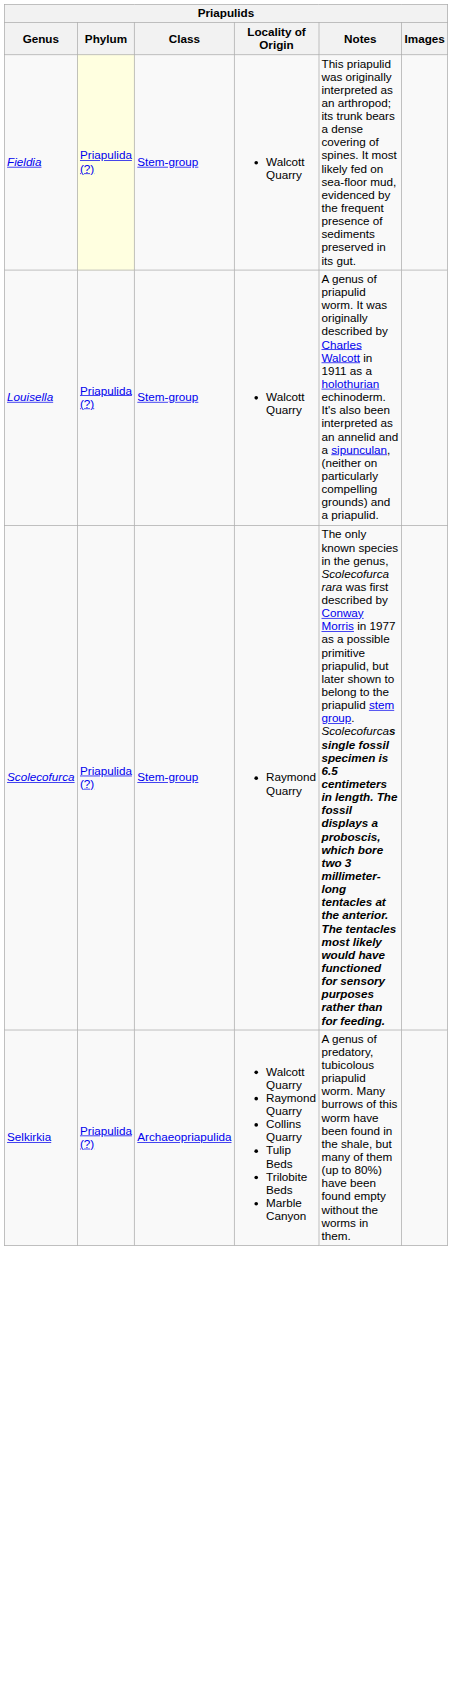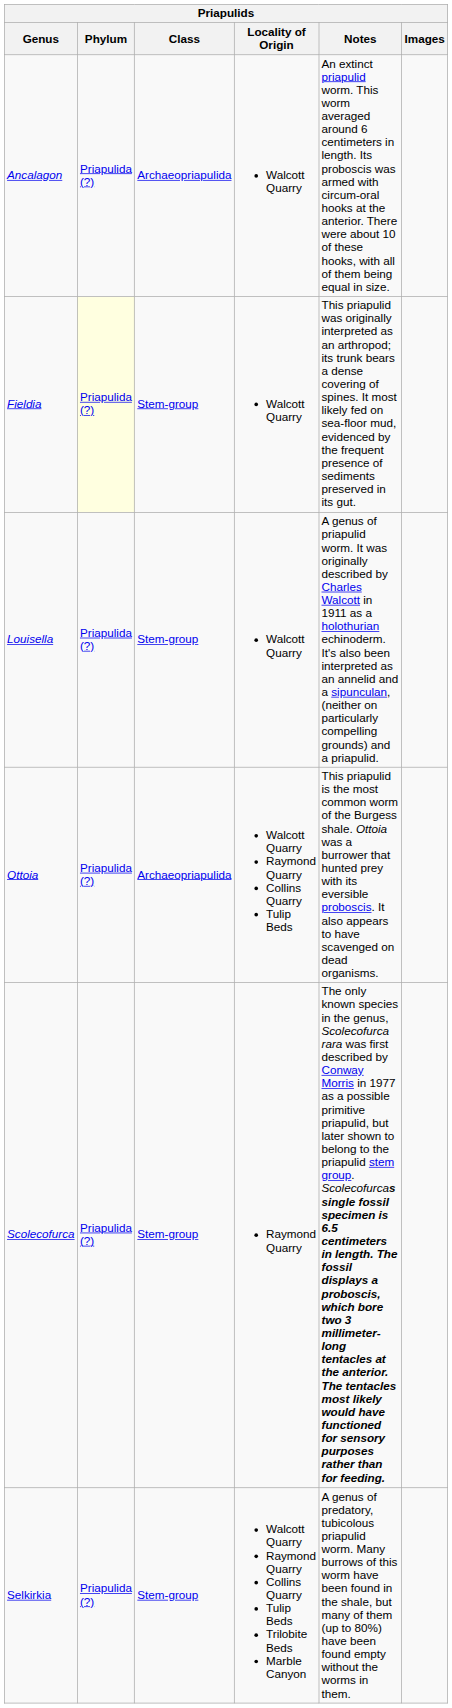 <table class="wikitable sortable mw-collapsible">
 <tr>
 <th colspan="6" align="center">Priapulids</th>
 </tr>
 <tr>
 <th>Genus</th>
 <th>Phylum</th>
 <th>Class</th>
 <th>Locality of Origin</th>
 <th>Notes</th>
 <th>Images</th>
+</tr>
+<tr>
+<td><a href='#'><em>Ancalagon</em></a></td>
+<td><a href='#'>Priapulida (?)</a></td>
+<td><a href='#'>Archaeopriapulida</a></td>
+<td><br><ul><li>Walcott Quarry</li></ul></td>
+<td>An extinct <a href='#'>priapulid</a> worm. This worm averaged around 6 centimeters in length. Its proboscis was armed with circum-oral hooks at the anterior. There were about 10 of these hooks, with all of them being equal in size.</td>
+<td></td>
 </tr>
 <tr>
 <td><a href='#'><em>Fieldia</em></a></td>
 <td style="background: lightyellow;"><a href='#'>Priapulida (?)</a></td>
 <td><a href='#'>Stem-group</a></td>
 <td><br><ul><li>Walcott Quarry</li></ul></td>
 <td>This priapulid was originally interpreted as an arthropod; its trunk bears a dense covering of spines. It most likely fed on sea-floor mud, evidenced by the frequent presence of sediments preserved in its gut.</td>
 <td></td>
 </tr>
 <tr>
 <td><em><a href='#'>Louisella</a></em></td>
 <td><a href='#'>Priapulida (?)</a></td>
 <td><a href='#'>Stem-group</a></td>
 <td><br><ul><li>Walcott Quarry</li></ul></td>
 <td>A genus of priapulid worm. It was originally described by <a href='#'>Charles Walcott</a> in 1911 as a <a href='#'>holothurian</a> echinoderm. It's also been interpreted as an annelid and a <a href='#'>sipunculan</a>, (neither on particularly compelling grounds) and a priapulid.</td>
 <td></td>
 </tr>
 <tr>
+<td><em><a href='#'>Ottoia</a></em></td>
+<td><a href='#'>Priapulida (?)</a></td>
+<td><a href='#'>Archaeopriapulida</a></td>
+<td><br><ul><li>Walcott Quarry</li><li>Raymond Quarry</li><li>Collins Quarry</li><li>Tulip Beds</li></ul></td>
+<td>This priapulid is the most common worm of the Burgess shale. <em>Ottoia</em> was a burrower that hunted prey with its eversible <a href='#'>proboscis</a>. It also appears to have scavenged on dead organisms.</td>
+<td></td>
+</tr>
+<tr>
 <td><em><a href='#'>Scolecofurca</a></em></td>
 <td><a href='#'>Priapulida (?)</a></td>
 <td><a href='#'>Stem-group</a></td>
 <td><br><ul><li>Raymond Quarry</li></ul></td>
 <td>The only known species in the genus, <em>Scolecofurca rara</em> was first described by <a href='#'>Conway Morris</a> in 1977 as a possible primitive priapulid, but later shown to belong to the priapulid <a href='#'>stem group</a>. <em>Scolecofurca<strong>s single fossil specimen is 6.5 centimeters in length. The fossil displays a proboscis, which bore two 3 millimeter-long tentacles at the anterior. The tentacles most likely would have functioned for sensory purposes rather than for feeding.</td>
 <td></td>
 </tr>
 <tr>
 <td></em><a href='#'>Selkirkia</a><em></td>
 <td><a href='#'>Priapulida (?)</a></td>
-<td><a href='#'>Archaeopriapulida</a></td>
+<td><a href='#'>Stem-group</a></td>
 <td><br><ul><li>Walcott Quarry</li><li>Raymond Quarry</li><li>Collins Quarry</li><li>Tulip Beds</li><li>Trilobite Beds</li><li>Marble Canyon</li></ul></td>
 <td>A genus of predatory, tubicolous priapulid worm. Many burrows of this worm have been found in the shale, but many of them (up to 80%) have been found empty without the worms in them.</td>
 <td></td>
 </tr>
 </table>
